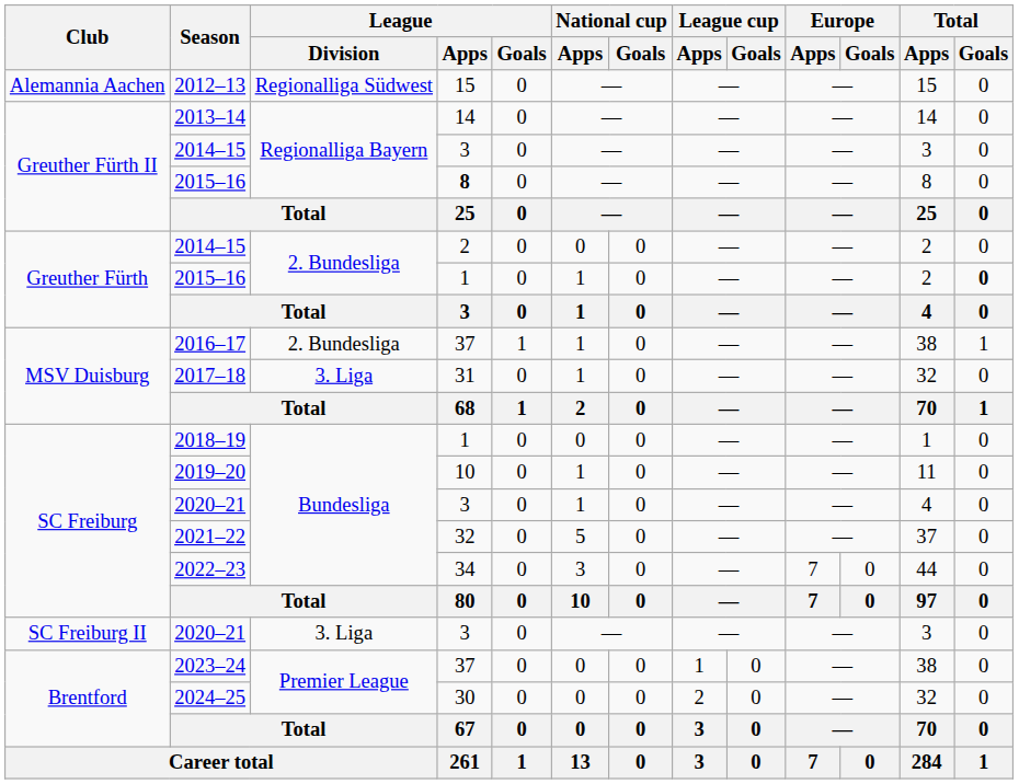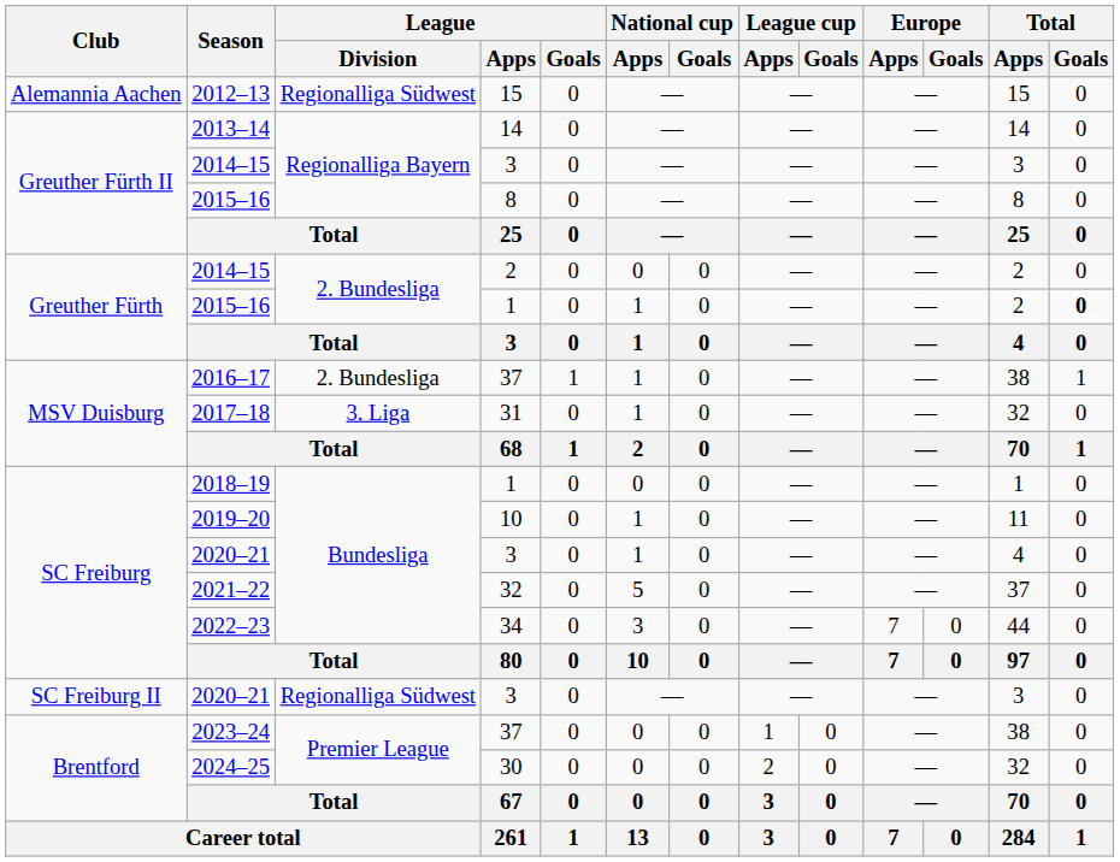 <table class="wikitable" style="text-align: center;">
 <tr>
 <th rowspan="2">Club</th>
 <th rowspan="2">Season</th>
 <th colspan="3">League</th>
 <th colspan="2">National cup</th>
 <th colspan="2">League cup</th>
 <th colspan="2">Europe</th>
 <th colspan="2">Total</th>
 </tr>
 <tr>
 <th>Division</th>
 <th>Apps</th>
 <th>Goals</th>
 <th>Apps</th>
 <th>Goals</th>
 <th>Apps</th>
 <th>Goals</th>
 <th>Apps</th>
 <th>Goals</th>
 <th>Apps</th>
 <th>Goals</th>
 </tr>
 <tr>
 <td><a href='#'>Alemannia Aachen</a></td>
 <td><a href='#'>2012–13</a></td>
 <td><a href='#'>Regionalliga Südwest</a></td>
 <td>15</td>
 <td>0</td>
 <td colspan="2">—</td>
 <td colspan="2">—</td>
 <td colspan="2">—</td>
 <td>15</td>
 <td>0</td>
 </tr>
 <tr>
 <td rowspan="4"><a href='#'>Greuther Fürth II</a></td>
 <td><a href='#'>2013–14</a></td>
 <td rowspan="3"><a href='#'>Regionalliga Bayern</a></td>
 <td>14</td>
 <td>0</td>
 <td colspan="2">—</td>
 <td colspan="2">—</td>
 <td colspan="2">—</td>
 <td>14</td>
 <td>0</td>
 </tr>
 <tr>
 <td><a href='#'>2014–15</a></td>
 <td>3</td>
 <td>0</td>
 <td colspan="2">—</td>
 <td colspan="2">—</td>
 <td colspan="2">—</td>
 <td>3</td>
 <td>0</td>
 </tr>
 <tr>
 <td><a href='#'>2015–16</a></td>
-<td><strong>8</strong></td>
+<td>8</td>
 <td>0</td>
 <td colspan="2">—</td>
 <td colspan="2">—</td>
 <td colspan="2">—</td>
 <td>8</td>
 <td>0</td>
 </tr>
 <tr>
 <th colspan="2">Total</th>
 <th>25</th>
 <th>0</th>
 <th colspan="2">—</th>
 <th colspan="2">—</th>
 <th colspan="2">—</th>
 <th>25</th>
 <th>0</th>
 </tr>
 <tr>
 <td rowspan="3"><a href='#'>Greuther Fürth</a></td>
 <td><a href='#'>2014–15</a></td>
 <td rowspan="2"><a href='#'>2. Bundesliga</a></td>
 <td>2</td>
 <td>0</td>
 <td>0</td>
 <td>0</td>
 <td colspan="2">—</td>
 <td colspan="2">—</td>
 <td>2</td>
 <td>0</td>
 </tr>
 <tr>
 <td><a href='#'>2015–16</a></td>
 <td>1</td>
 <td>0</td>
 <td>1</td>
 <td>0</td>
 <td colspan="2">—</td>
 <td colspan="2">—</td>
 <td>2</td>
 <td><strong>0</strong></td>
 </tr>
 <tr>
 <th colspan="2">Total</th>
 <th>3</th>
 <th>0</th>
 <th>1</th>
 <th>0</th>
 <th colspan="2">—</th>
 <th colspan="2">—</th>
 <th>4</th>
 <th>0</th>
 </tr>
 <tr>
 <td rowspan="3"><a href='#'>MSV Duisburg</a></td>
 <td><a href='#'>2016–17</a></td>
 <td>2. Bundesliga</td>
 <td>37</td>
 <td>1</td>
 <td>1</td>
 <td>0</td>
 <td colspan="2">—</td>
 <td colspan="2">—</td>
 <td>38</td>
 <td>1</td>
 </tr>
 <tr>
 <td><a href='#'>2017–18</a></td>
 <td><a href='#'>3. Liga</a></td>
 <td>31</td>
 <td>0</td>
 <td>1</td>
 <td>0</td>
 <td colspan="2">—</td>
 <td colspan="2">—</td>
 <td>32</td>
 <td>0</td>
 </tr>
 <tr>
 <th colspan="2">Total</th>
 <th>68</th>
 <th>1</th>
 <th>2</th>
 <th>0</th>
 <th colspan="2">—</th>
 <th colspan="2">—</th>
 <th>70</th>
 <th>1</th>
 </tr>
 <tr>
 <td rowspan="6"><a href='#'>SC Freiburg</a></td>
 <td><a href='#'>2018–19</a></td>
 <td rowspan="5"><a href='#'>Bundesliga</a></td>
 <td>1</td>
 <td>0</td>
 <td>0</td>
 <td>0</td>
 <td colspan="2">—</td>
 <td colspan="2">—</td>
 <td>1</td>
 <td>0</td>
 </tr>
 <tr>
 <td><a href='#'>2019–20</a></td>
 <td>10</td>
 <td>0</td>
 <td>1</td>
 <td>0</td>
 <td colspan="2">—</td>
 <td colspan="2">—</td>
 <td>11</td>
 <td>0</td>
 </tr>
 <tr>
 <td><a href='#'>2020–21</a></td>
 <td>3</td>
 <td>0</td>
 <td>1</td>
 <td>0</td>
 <td colspan="2">—</td>
 <td colspan="2">—</td>
 <td>4</td>
 <td>0</td>
 </tr>
 <tr>
 <td><a href='#'>2021–22</a></td>
 <td>32</td>
 <td>0</td>
 <td>5</td>
 <td>0</td>
 <td colspan="2">—</td>
 <td colspan="2">—</td>
 <td>37</td>
 <td>0</td>
 </tr>
 <tr>
 <td><a href='#'>2022–23</a></td>
 <td>34</td>
 <td>0</td>
 <td>3</td>
 <td>0</td>
 <td colspan="2">—</td>
 <td>7</td>
 <td>0</td>
 <td>44</td>
 <td>0</td>
 </tr>
 <tr>
 <th colspan="2">Total</th>
 <th>80</th>
 <th>0</th>
 <th>10</th>
 <th>0</th>
 <th colspan="2">—</th>
 <th>7</th>
 <th>0</th>
 <th>97</th>
 <th>0</th>
 </tr>
 <tr>
 <td><a href='#'>SC Freiburg II</a></td>
 <td><a href='#'>2020–21</a></td>
-<td>3. Liga</td>
+<td><a href='#'>Regionalliga Südwest</a></td>
 <td>3</td>
 <td>0</td>
 <td colspan="2">—</td>
 <td colspan="2">—</td>
 <td colspan="2">—</td>
 <td>3</td>
 <td>0</td>
 </tr>
 <tr>
 <td rowspan="3"><a href='#'>Brentford</a></td>
 <td><a href='#'>2023–24</a></td>
 <td rowspan="2"><a href='#'>Premier League</a></td>
 <td>37</td>
 <td>0</td>
 <td>0</td>
 <td>0</td>
 <td>1</td>
 <td>0</td>
 <td colspan="2">—</td>
 <td>38</td>
 <td>0</td>
 </tr>
 <tr>
 <td><a href='#'>2024–25</a></td>
 <td>30</td>
 <td>0</td>
 <td>0</td>
 <td>0</td>
 <td>2</td>
 <td>0</td>
 <td colspan="2">—</td>
 <td>32</td>
 <td>0</td>
 </tr>
 <tr>
 <th colspan="2">Total</th>
 <th>67</th>
 <th>0</th>
 <th>0</th>
 <th>0</th>
 <th>3</th>
 <th>0</th>
 <th colspan="2">—</th>
 <th>70</th>
 <th>0</th>
 </tr>
 <tr>
 <th colspan="3">Career total</th>
 <th>261</th>
 <th>1</th>
 <th>13</th>
 <th>0</th>
 <th>3</th>
 <th>0</th>
 <th>7</th>
 <th>0</th>
 <th>284</th>
 <th>1</th>
 </tr>
 </table>
